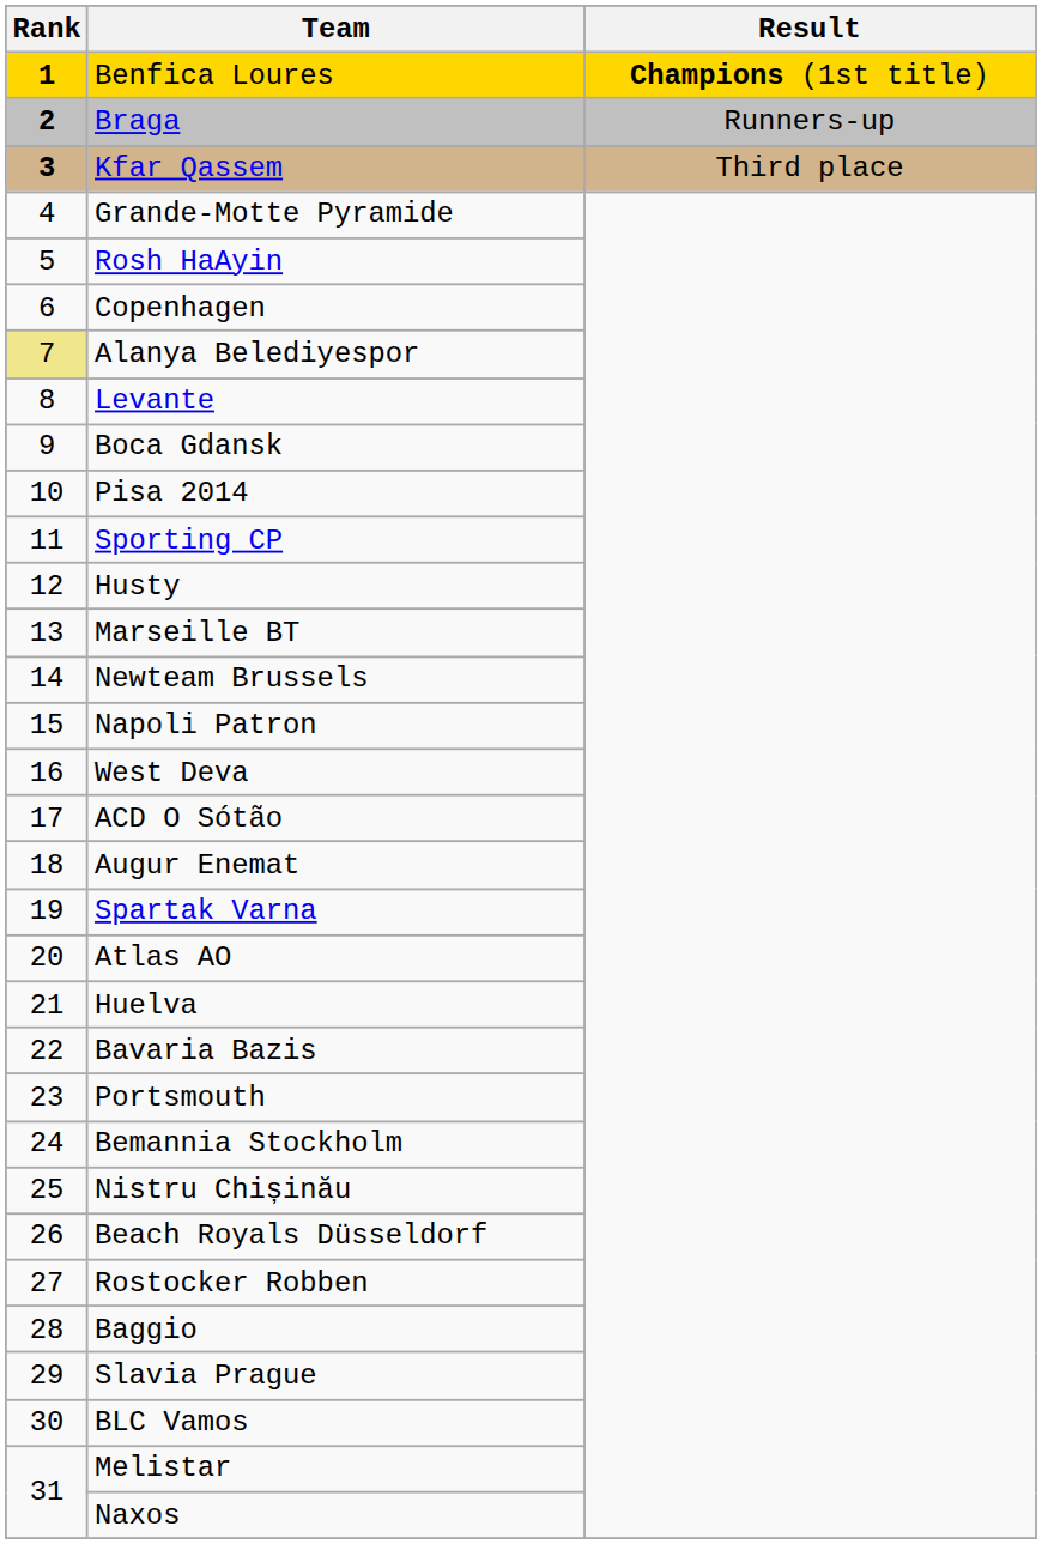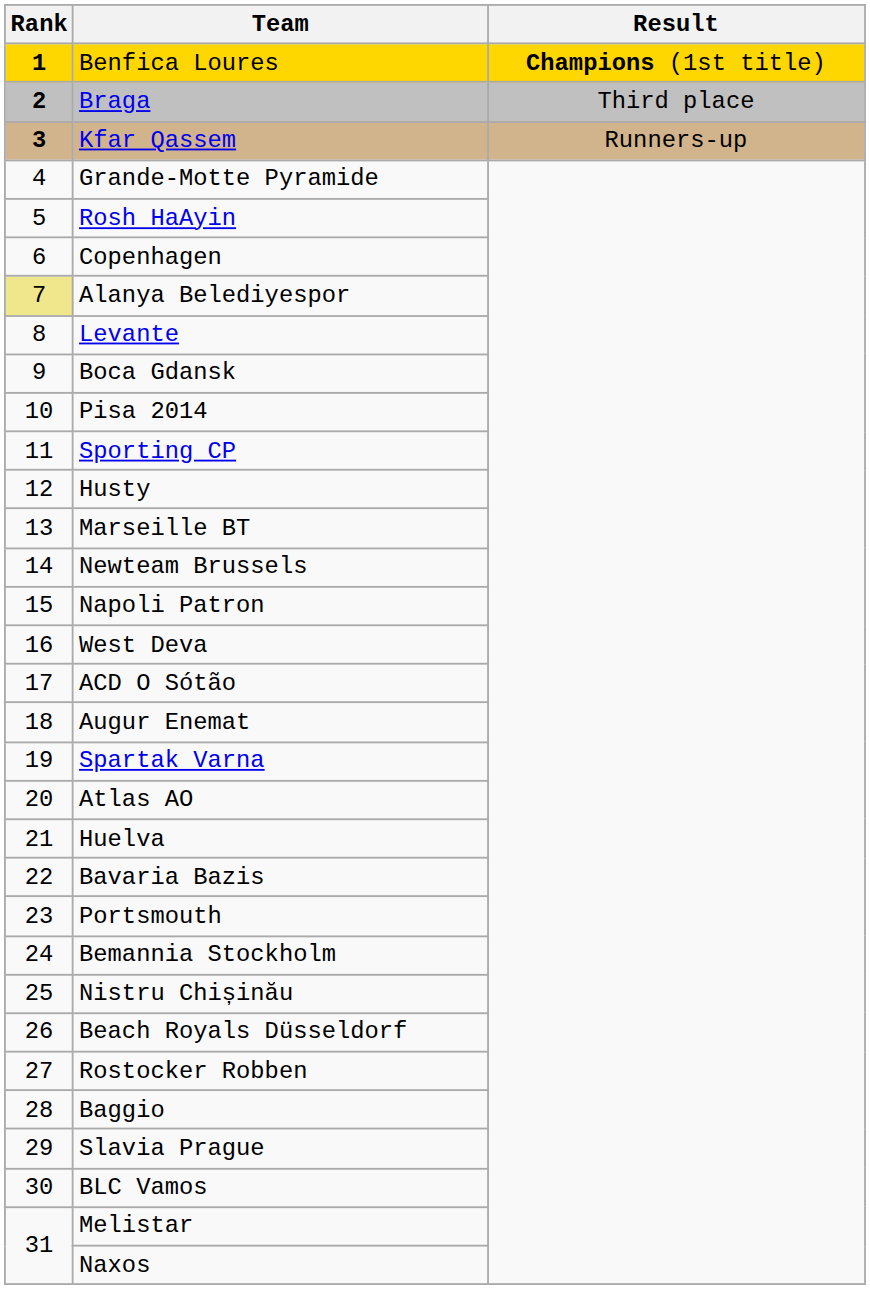 <table class="wikitable" style="text-align:center">
 <tr>
 <th>Rank</th>
 <th width=220>Team</th>
 <th width=200>Result</th>
 </tr>
 <tr bgcolor="gold">
 <td><strong>1</strong></td>
 <td align="left"> Benfica Loures</td>
 <td><strong>Champions</strong> (1st title)</td>
 </tr>
 <tr bgcolor="silver">
 <td><strong>2</strong></td>
 <td align="left"> <a href='#'>Braga</a></td>
-<td>Runners-up</td>
+<td>Third place</td>
 </tr>
 <tr bgcolor="tan">
 <td><strong>3</strong></td>
 <td align="left"> <a href='#'>Kfar Qassem</a></td>
-<td>Third place</td>
+<td>Runners-up</td>
 </tr>
 <tr>
 <td>4</td>
 <td align="left"> Grande-Motte Pyramide</td>
 <td rowspan="29"></td>
 </tr>
 <tr>
 <td>5</td>
 <td align="left"> <a href='#'>Rosh HaAyin</a></td>
 </tr>
 <tr>
 <td>6</td>
 <td align="left"> Copenhagen</td>
 </tr>
 <tr>
 <td style="background: khaki;">7</td>
 <td align="left"> Alanya Belediyespor</td>
 </tr>
 <tr>
 <td>8</td>
 <td align="left"> <a href='#'>Levante</a></td>
 </tr>
 <tr>
 <td>9</td>
 <td align="left"> Boca Gdansk</td>
 </tr>
 <tr>
 <td>10</td>
 <td align="left"> Pisa 2014</td>
 </tr>
 <tr>
 <td>11</td>
 <td align="left"> <a href='#'>Sporting CP</a></td>
 </tr>
 <tr>
 <td>12</td>
 <td align="left"> Husty</td>
 </tr>
 <tr>
 <td>13</td>
 <td align="left"> Marseille BT</td>
 </tr>
 <tr>
 <td>14</td>
 <td align="left"> Newteam Brussels</td>
 </tr>
 <tr>
 <td>15</td>
 <td align="left"> Napoli Patron</td>
 </tr>
 <tr>
 <td>16</td>
 <td align="left"> West Deva</td>
 </tr>
 <tr>
 <td>17</td>
 <td align="left"> ACD O Sótão</td>
 </tr>
 <tr>
 <td>18</td>
 <td align="left"> Augur Enemat</td>
 </tr>
 <tr>
 <td>19</td>
 <td align="left"> <a href='#'>Spartak Varna</a></td>
 </tr>
 <tr>
 <td>20</td>
 <td align="left"> Atlas AO</td>
 </tr>
 <tr>
 <td>21</td>
 <td align="left"> Huelva</td>
 </tr>
 <tr>
 <td>22</td>
 <td align="left"> Bavaria Bazis</td>
 </tr>
 <tr>
 <td>23</td>
 <td align="left"> Portsmouth</td>
 </tr>
 <tr>
 <td>24</td>
 <td align="left"> Bemannia Stockholm</td>
 </tr>
 <tr>
 <td>25</td>
 <td align="left"> Nistru Chișinău</td>
 </tr>
 <tr>
 <td>26</td>
 <td align="left"> Beach Royals Düsseldorf</td>
 </tr>
 <tr>
 <td>27</td>
 <td align="left"> Rostocker Robben</td>
 </tr>
 <tr>
 <td>28</td>
 <td align="left"> Baggio</td>
 </tr>
 <tr>
 <td>29</td>
 <td align="left"> Slavia Prague</td>
 </tr>
 <tr>
 <td>30</td>
 <td align="left"> BLC Vamos</td>
 </tr>
 <tr>
 <td rowspan="2">31</td>
 <td align="left"> Melistar</td>
 </tr>
 <tr>
 <td align="left"> Naxos</td>
 </tr>
 </table>
